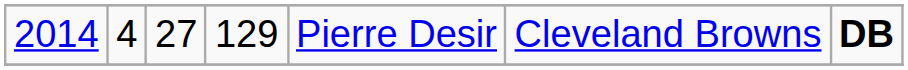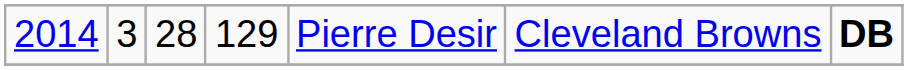 <table class="wikitable sortable" style="text-align: center;">
 <tr>
 </tr>
 <tr>
 <td><a href='#'>2014</a></td>
-<td>4</td>
-<td>27</td>
+<td>3</td>
+<td>28</td>
 <td>129</td>
 <td><a href='#'>Pierre Desir</a></td>
 <td><a href='#'>Cleveland Browns</a></td>
 <td><strong>DB</strong></td>
 </tr>
 <tr>
 </tr>
 </table>
